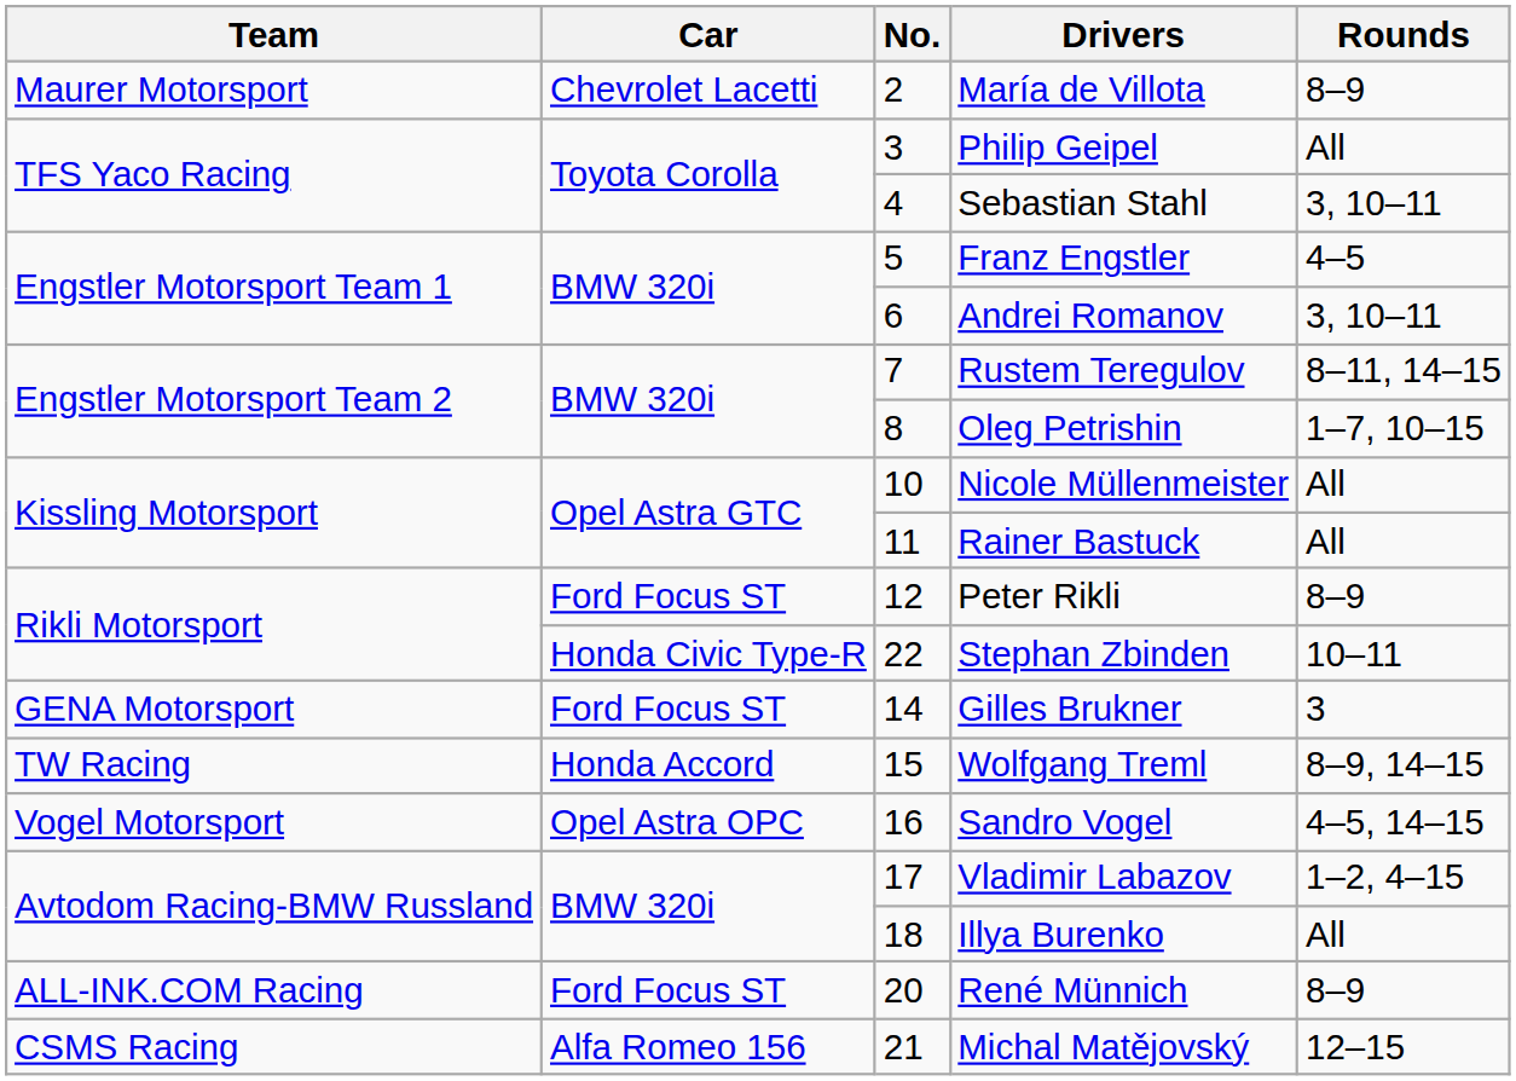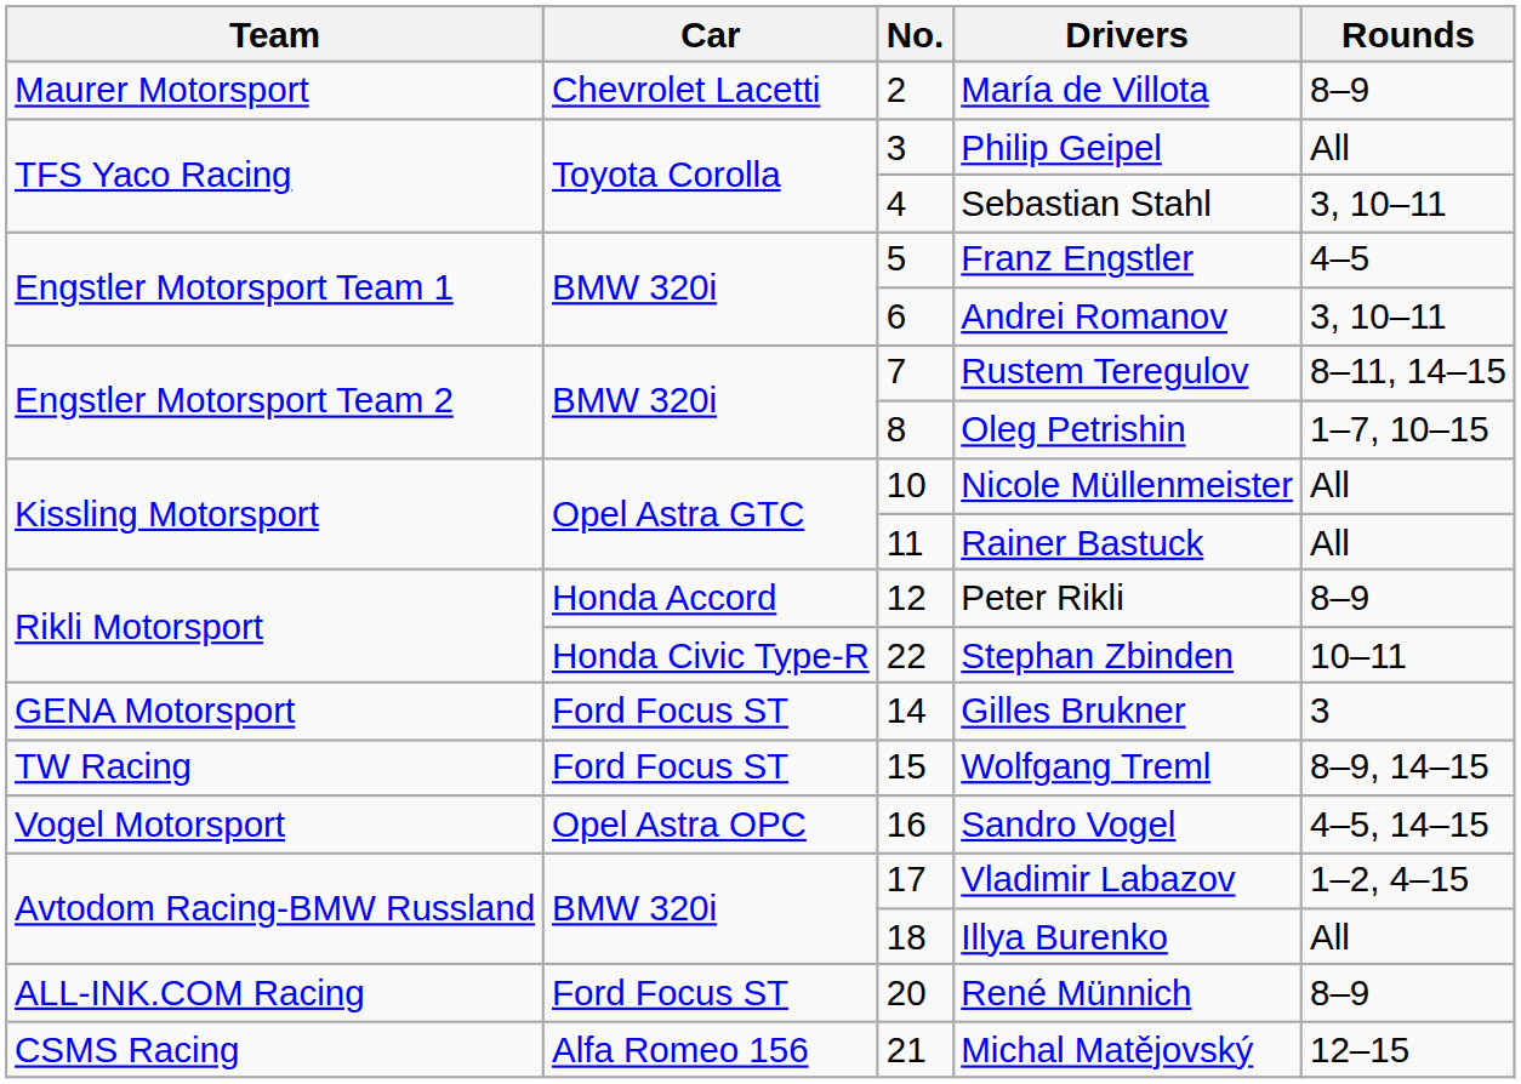 <table class="wikitable" style="font-size: 85%;">
 <tr>
 <th>Team</th>
 <th>Car</th>
 <th>No.</th>
 <th>Drivers</th>
 <th>Rounds</th>
 </tr>
 <tr>
 <td> <a href='#'>Maurer Motorsport</a></td>
 <td><a href='#'>Chevrolet Lacetti</a></td>
 <td>2</td>
 <td> <a href='#'>María de Villota</a></td>
 <td>8–9</td>
 </tr>
 <tr>
 <td rowspan=2> <a href='#'>TFS Yaco Racing</a></td>
 <td rowspan=2><a href='#'>Toyota Corolla</a></td>
 <td>3</td>
 <td> <a href='#'>Philip Geipel</a></td>
 <td>All</td>
 </tr>
 <tr>
 <td>4</td>
 <td> Sebastian Stahl</td>
 <td>3, 10–11</td>
 </tr>
 <tr>
 <td rowspan=2> <a href='#'>Engstler Motorsport Team 1</a></td>
 <td rowspan=2><a href='#'>BMW 320i</a></td>
 <td>5</td>
 <td> <a href='#'>Franz Engstler</a></td>
 <td>4–5</td>
 </tr>
 <tr>
 <td>6</td>
 <td> <a href='#'>Andrei Romanov</a></td>
 <td>3, 10–11</td>
 </tr>
 <tr>
 <td rowspan=2> <a href='#'>Engstler Motorsport Team 2</a></td>
 <td rowspan=2><a href='#'>BMW 320i</a></td>
 <td>7</td>
 <td> <a href='#'>Rustem Teregulov</a></td>
 <td>8–11, 14–15</td>
 </tr>
 <tr>
 <td>8</td>
 <td> <a href='#'>Oleg Petrishin</a></td>
 <td>1–7, 10–15</td>
 </tr>
 <tr>
 <td rowspan=2> <a href='#'>Kissling Motorsport</a></td>
 <td rowspan=2><a href='#'>Opel Astra GTC</a></td>
 <td>10</td>
 <td> <a href='#'>Nicole Müllenmeister</a></td>
 <td>All</td>
 </tr>
 <tr>
 <td>11</td>
 <td> <a href='#'>Rainer Bastuck</a></td>
 <td>All</td>
 </tr>
 <tr>
 <td rowspan=2> <a href='#'>Rikli Motorsport</a></td>
-<td><a href='#'>Ford Focus ST</a></td>
+<td><a href='#'>Honda Accord</a></td>
 <td>12</td>
 <td> Peter Rikli</td>
 <td>8–9</td>
 </tr>
 <tr>
 <td><a href='#'>Honda Civic Type-R</a></td>
 <td>22</td>
 <td> <a href='#'>Stephan Zbinden</a></td>
 <td>10–11</td>
 </tr>
 <tr>
 <td> <a href='#'>GENA Motorsport</a></td>
 <td><a href='#'>Ford Focus ST</a></td>
 <td>14</td>
 <td> <a href='#'>Gilles Brukner</a></td>
 <td>3</td>
 </tr>
 <tr>
 <td> <a href='#'>TW Racing</a></td>
-<td><a href='#'>Honda Accord</a></td>
+<td><a href='#'>Ford Focus ST</a></td>
 <td>15</td>
 <td> <a href='#'>Wolfgang Treml</a></td>
 <td>8–9, 14–15</td>
 </tr>
 <tr>
 <td> <a href='#'>Vogel Motorsport</a></td>
 <td><a href='#'>Opel Astra OPC</a></td>
 <td>16</td>
 <td> <a href='#'>Sandro Vogel</a></td>
 <td>4–5, 14–15</td>
 </tr>
 <tr>
 <td rowspan=2> <a href='#'>Avtodom Racing-BMW Russland</a></td>
 <td rowspan=2><a href='#'>BMW 320i</a></td>
 <td>17</td>
 <td> <a href='#'>Vladimir Labazov</a></td>
 <td>1–2, 4–15</td>
 </tr>
 <tr>
 <td>18</td>
 <td> <a href='#'>Illya Burenko</a></td>
 <td>All</td>
 </tr>
 <tr>
 <td> <a href='#'>ALL-INK.COM Racing</a></td>
 <td><a href='#'>Ford Focus ST</a></td>
 <td>20</td>
 <td> <a href='#'>René Münnich</a></td>
 <td>8–9</td>
 </tr>
 <tr>
 <td> <a href='#'>CSMS Racing</a></td>
 <td><a href='#'>Alfa Romeo 156</a></td>
 <td>21</td>
 <td> <a href='#'>Michal Matějovský</a></td>
 <td>12–15</td>
 </tr>
 </table>
